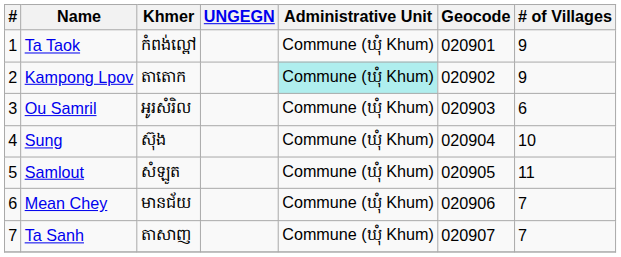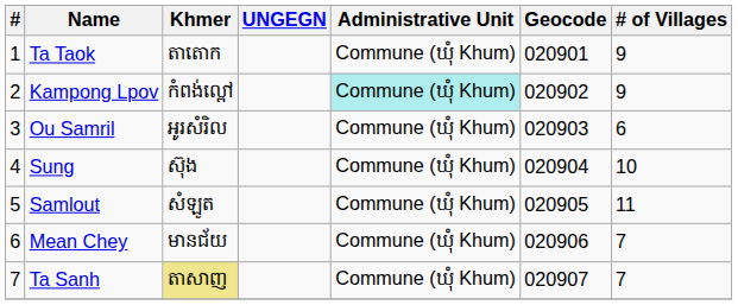 <table class="wikitable sortable">
 <tr>
 <th>#</th>
 <th>Name</th>
 <th>Khmer</th>
 <th><a href='#'>UNGEGN</a></th>
 <th>Administrative Unit</th>
 <th>Geocode</th>
 <th># of Villages</th>
 </tr>
 <tr>
 <td>1</td>
 <td><a href='#'>Ta Taok</a></td>
-<td>កំពង់ល្ពៅ</td>
+<td>តាតោក</td>
 <td></td>
 <td>Commune (ឃុំ Khum)</td>
 <td>020901</td>
 <td>9</td>
 </tr>
 <tr>
 <td>2</td>
 <td><a href='#'>Kampong Lpov</a></td>
-<td>តាតោក</td>
+<td>កំពង់ល្ពៅ</td>
 <td></td>
 <td style="background: paleturquoise;">Commune (ឃុំ Khum)</td>
 <td>020902</td>
 <td>9</td>
 </tr>
 <tr>
 <td>3</td>
 <td><a href='#'>Ou Samril</a></td>
 <td>អូរសំរិល</td>
 <td></td>
 <td>Commune (ឃុំ Khum)</td>
 <td>020903</td>
 <td>6</td>
 </tr>
 <tr>
 <td>4</td>
 <td><a href='#'>Sung</a></td>
 <td>ស៊ុង</td>
 <td></td>
 <td>Commune (ឃុំ Khum)</td>
 <td>020904</td>
 <td>10</td>
 </tr>
 <tr>
 <td>5</td>
 <td><a href='#'>Samlout</a></td>
 <td>សំឡូត</td>
 <td></td>
 <td>Commune (ឃុំ Khum)</td>
 <td>020905</td>
 <td>11</td>
 </tr>
 <tr>
 <td>6</td>
 <td><a href='#'>Mean Chey</a></td>
 <td>មានជ័យ</td>
 <td></td>
 <td>Commune (ឃុំ Khum)</td>
 <td>020906</td>
 <td>7</td>
 </tr>
 <tr>
 <td>7</td>
 <td><a href='#'>Ta Sanh</a></td>
-<td>តាសាញ</td>
+<td style="background: khaki;">តាសាញ</td>
 <td></td>
 <td>Commune (ឃុំ Khum)</td>
 <td>020907</td>
 <td>7</td>
 </tr>
 <tr>
 </tr>
 </table>
